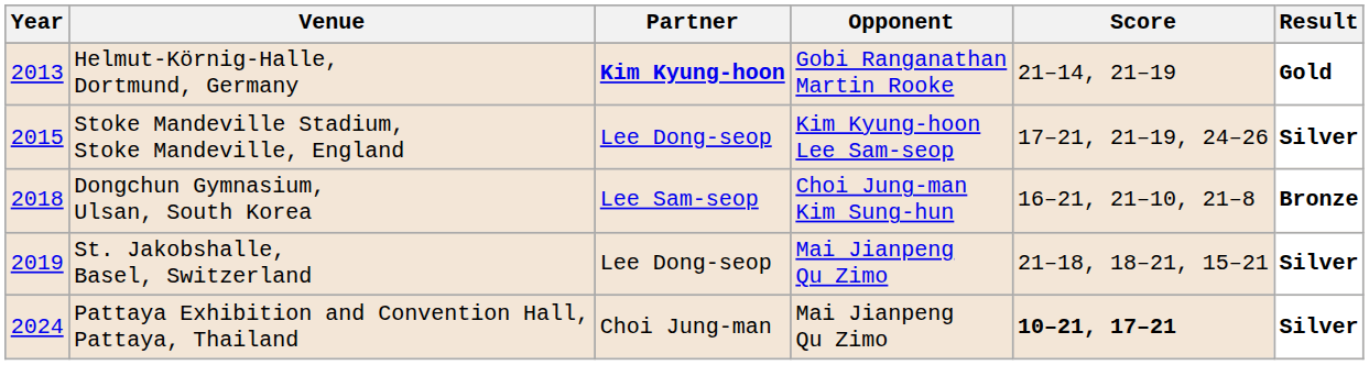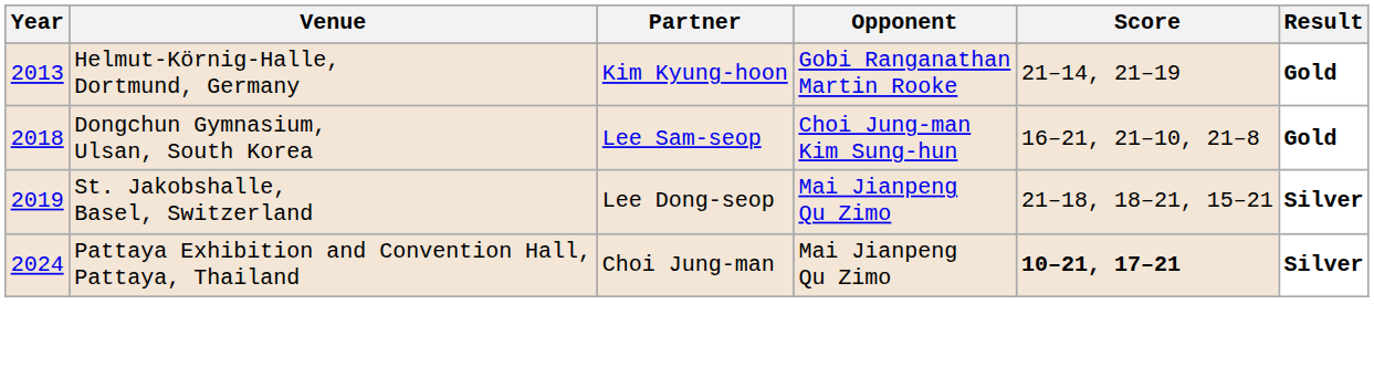 <table class="sortable wikitable" style="font-size: 90%;">
 <tr>
 <th>Year</th>
 <th>Venue</th>
 <th>Partner</th>
 <th>Opponent</th>
 <th>Score</th>
 <th>Result</th>
 </tr>
 <tr style="background:#F3E6D7">
 <td align="center"><a href='#'>2013</a></td>
 <td align="left">Helmut-Körnig-Halle,<br>Dortmund, Germany</td>
-<td align="left"><strong> <a href='#'>Kim Kyung-hoon</a></strong></td>
+<td align="left"> <a href='#'>Kim Kyung-hoon</a></td>
 <td align="left"> <a href='#'>Gobi Ranganathan</a><br> <a href='#'>Martin Rooke</a></td>
 <td align="left">21–14, 21–19</td>
 <td style="text-align:left; background:white"> <strong>Gold</strong></td>
-</tr>
-<tr style="background:#F3E6D7">
-<td align="center"><a href='#'>2015</a></td>
-<td align="left">Stoke Mandeville Stadium,<br>Stoke Mandeville, England</td>
-<td align="left"> <a href='#'>Lee Dong-seop</a></td>
-<td align="left"> <a href='#'>Kim Kyung-hoon</a><br> <a href='#'>Lee Sam-seop</a></td>
-<td align="left">17–21, 21–19, 24–26</td>
-<td style="text-align:left; background:white"> <strong>Silver</strong></td>
 </tr>
 <tr style="background:#F3E6D7">
 <td align="center"><a href='#'>2018</a></td>
 <td align="left">Dongchun Gymnasium,<br>Ulsan, South Korea</td>
 <td align="left"> <a href='#'>Lee Sam-seop</a></td>
 <td align="left"> <a href='#'>Choi Jung-man</a><br> <a href='#'>Kim Sung-hun</a></td>
 <td align="left">16–21, 21–10, 21–8</td>
-<td style="text-align:left; background:white"> <strong>Bronze</strong></td>
+<td style="text-align:left; background:white"> <strong>Gold</strong></td>
 </tr>
 <tr style="background:#F3E6D7">
 <td align="center"><a href='#'>2019</a></td>
 <td align="left">St. Jakobshalle,<br>Basel, Switzerland</td>
 <td align="left"> Lee Dong-seop</td>
 <td align="left"> <a href='#'>Mai Jianpeng</a><br> <a href='#'>Qu Zimo</a></td>
 <td align="left">21–18, 18–21, 15–21</td>
 <td style="text-align:left; background:white"> <strong>Silver</strong></td>
 </tr>
 <tr style="background:#F3E6D7">
 <td align="center"><a href='#'>2024</a></td>
 <td align="left">Pattaya Exhibition and Convention Hall,<br>Pattaya, Thailand</td>
 <td align="left"> Choi Jung-man</td>
 <td align="left"> Mai Jianpeng<br> Qu Zimo</td>
 <td align="left"><strong>10–21, 17–21</strong></td>
 <td style="text-align:left; background:white"> <strong>Silver</strong></td>
 </tr>
 </table>
